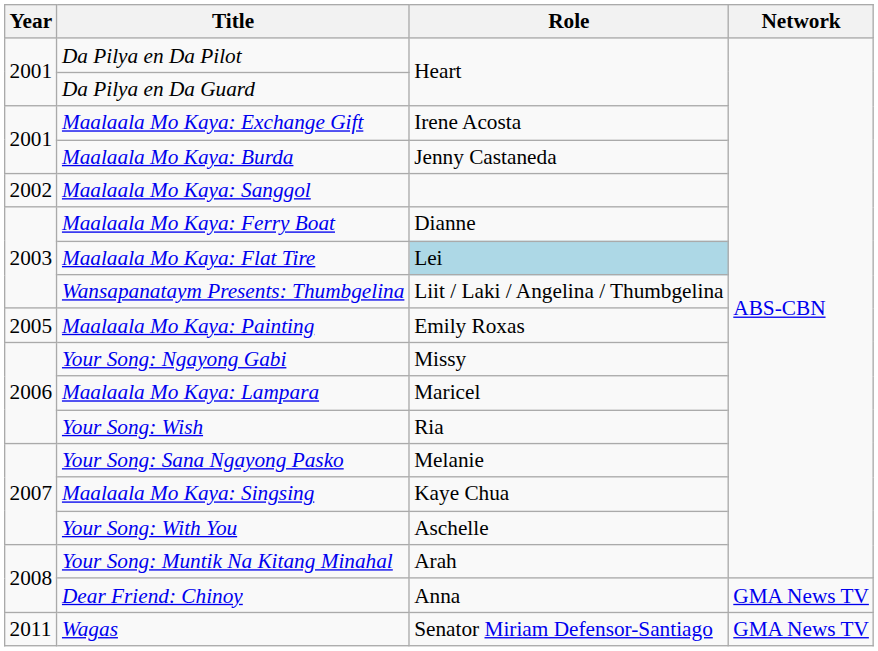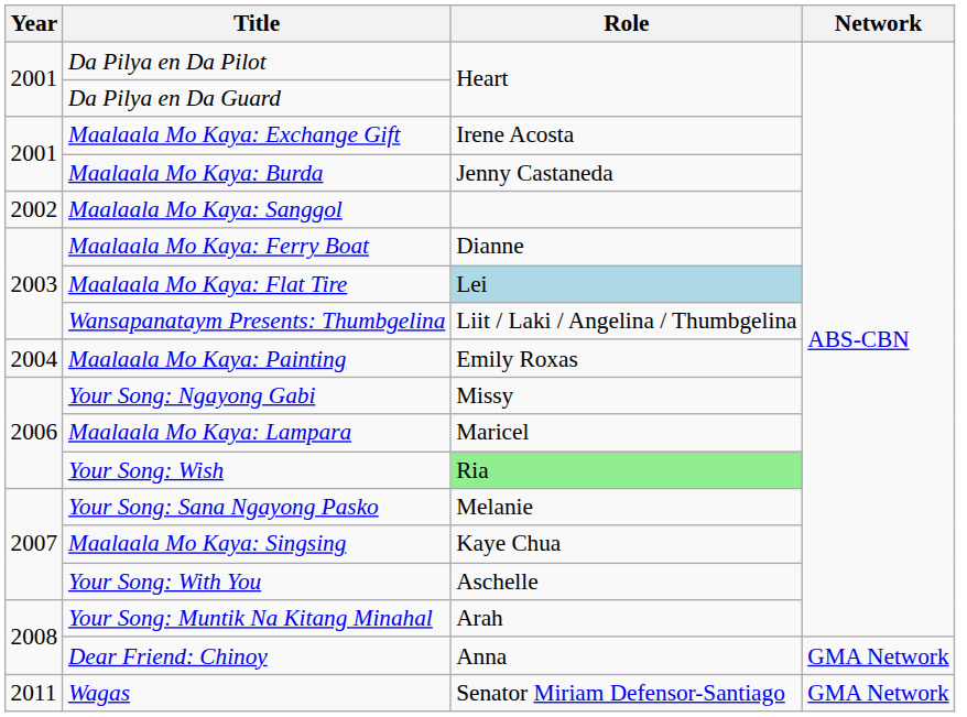 <table class="wikitable ">
 <tr>
 <th>Year</th>
 <th>Title</th>
 <th>Role</th>
 <th>Network</th>
 </tr>
 <tr>
 <td rowspan="2">2001</td>
 <td><em>Da Pilya en Da Pilot</em></td>
 <td rowspan="2">Heart</td>
 <td rowspan="16"><a href='#'>ABS-CBN</a></td>
 </tr>
 <tr>
 <td><em>Da Pilya en Da Guard</em></td>
 </tr>
 <tr>
 <td rowspan="2">2001</td>
 <td><em><a href='#'>Maalaala Mo Kaya: Exchange Gift</a></em></td>
 <td>Irene Acosta</td>
 </tr>
 <tr>
 <td><em><a href='#'>Maalaala Mo Kaya: Burda</a></em></td>
 <td>Jenny Castaneda</td>
 </tr>
 <tr>
 <td>2002</td>
 <td><em><a href='#'>Maalaala Mo Kaya: Sanggol</a></em></td>
 <td></td>
 </tr>
 <tr>
 <td rowspan="3">2003</td>
 <td><em><a href='#'>Maalaala Mo Kaya: Ferry Boat</a></em></td>
 <td>Dianne</td>
 </tr>
 <tr>
 <td><em><a href='#'>Maalaala Mo Kaya: Flat Tire</a></em></td>
 <td style="background: lightblue;">Lei</td>
 </tr>
 <tr>
 <td><em><a href='#'>Wansapanataym Presents: Thumbgelina</a></em></td>
 <td>Liit / Laki / Angelina / Thumbgelina</td>
 </tr>
 <tr>
-<td>2005</td>
+<td>2004</td>
 <td><em><a href='#'>Maalaala Mo Kaya: Painting</a></em></td>
 <td>Emily Roxas</td>
 </tr>
 <tr>
 <td rowspan="3">2006</td>
 <td><em><a href='#'>Your Song: Ngayong Gabi</a></em></td>
 <td>Missy</td>
 </tr>
 <tr>
 <td><em><a href='#'>Maalaala Mo Kaya: Lampara</a></em></td>
 <td>Maricel</td>
 </tr>
 <tr>
 <td><em><a href='#'>Your Song: Wish</a></em></td>
-<td>Ria</td>
+<td style="background: lightgreen;">Ria</td>
 </tr>
 <tr>
 <td rowspan="3">2007</td>
 <td><em><a href='#'>Your Song: Sana Ngayong Pasko</a></em></td>
 <td>Melanie</td>
 </tr>
 <tr>
 <td><em><a href='#'>Maalaala Mo Kaya: Singsing</a></em></td>
 <td>Kaye Chua</td>
 </tr>
 <tr>
 <td><em><a href='#'>Your Song: With You</a></em></td>
 <td>Aschelle</td>
 </tr>
 <tr>
 <td rowspan="2">2008</td>
 <td><em><a href='#'>Your Song: Muntik Na Kitang Minahal</a></em></td>
 <td>Arah</td>
 </tr>
 <tr>
 <td><em><a href='#'>Dear Friend: Chinoy</a></em></td>
 <td>Anna</td>
-<td><a href='#'>GMA News TV</a></td>
+<td><a href='#'>GMA Network</a></td>
 </tr>
 <tr>
 <td>2011</td>
 <td><em><a href='#'>Wagas</a></em></td>
 <td>Senator <a href='#'>Miriam Defensor-Santiago</a></td>
-<td><a href='#'>GMA News TV</a></td>
+<td><a href='#'>GMA Network</a></td>
 </tr>
 </table>
